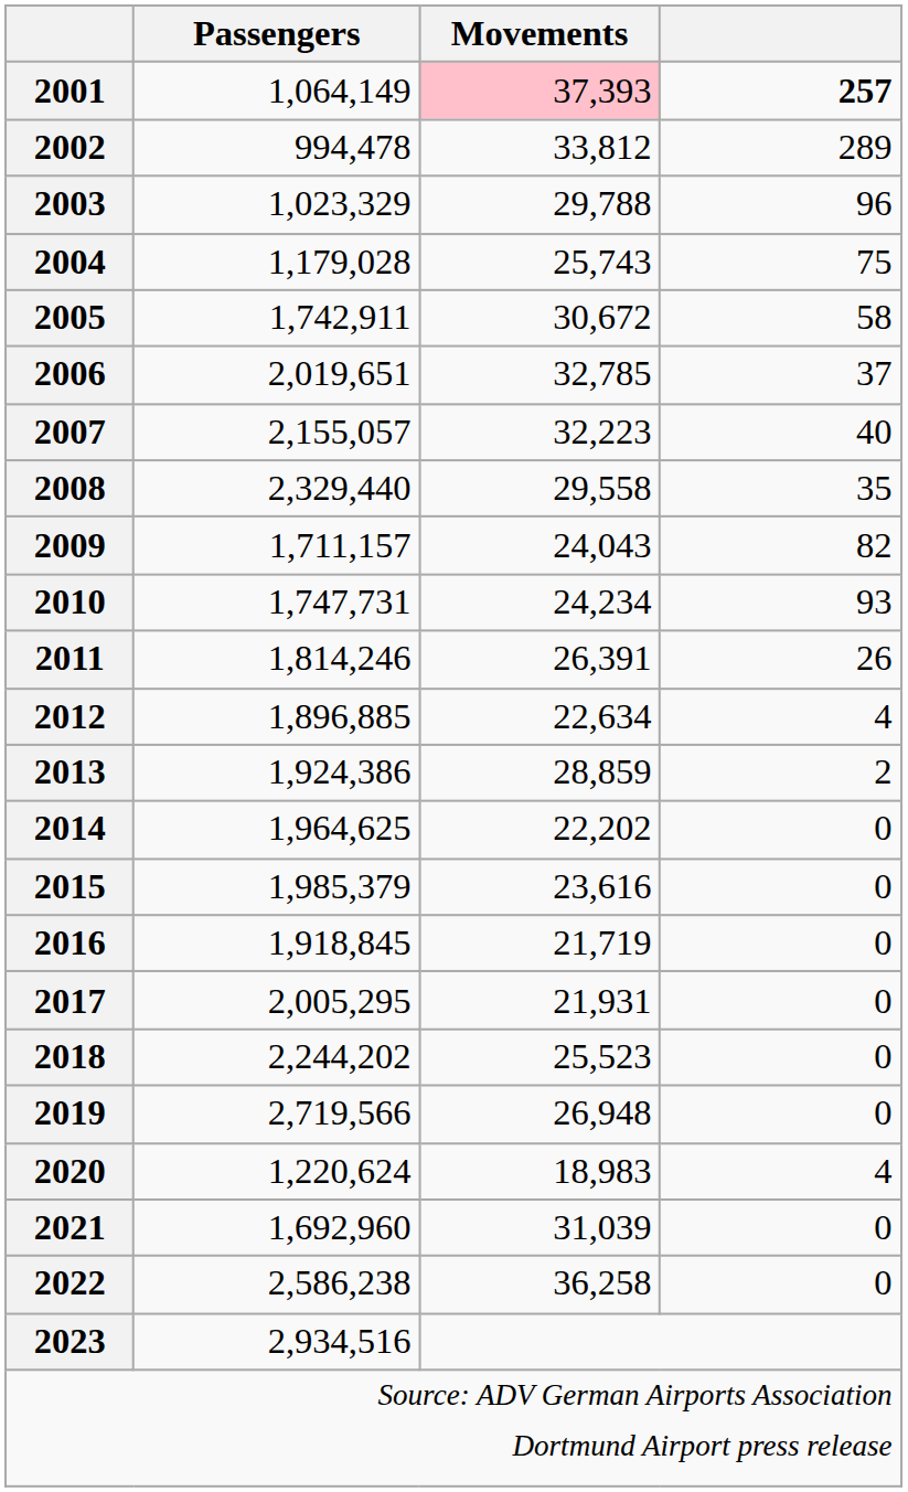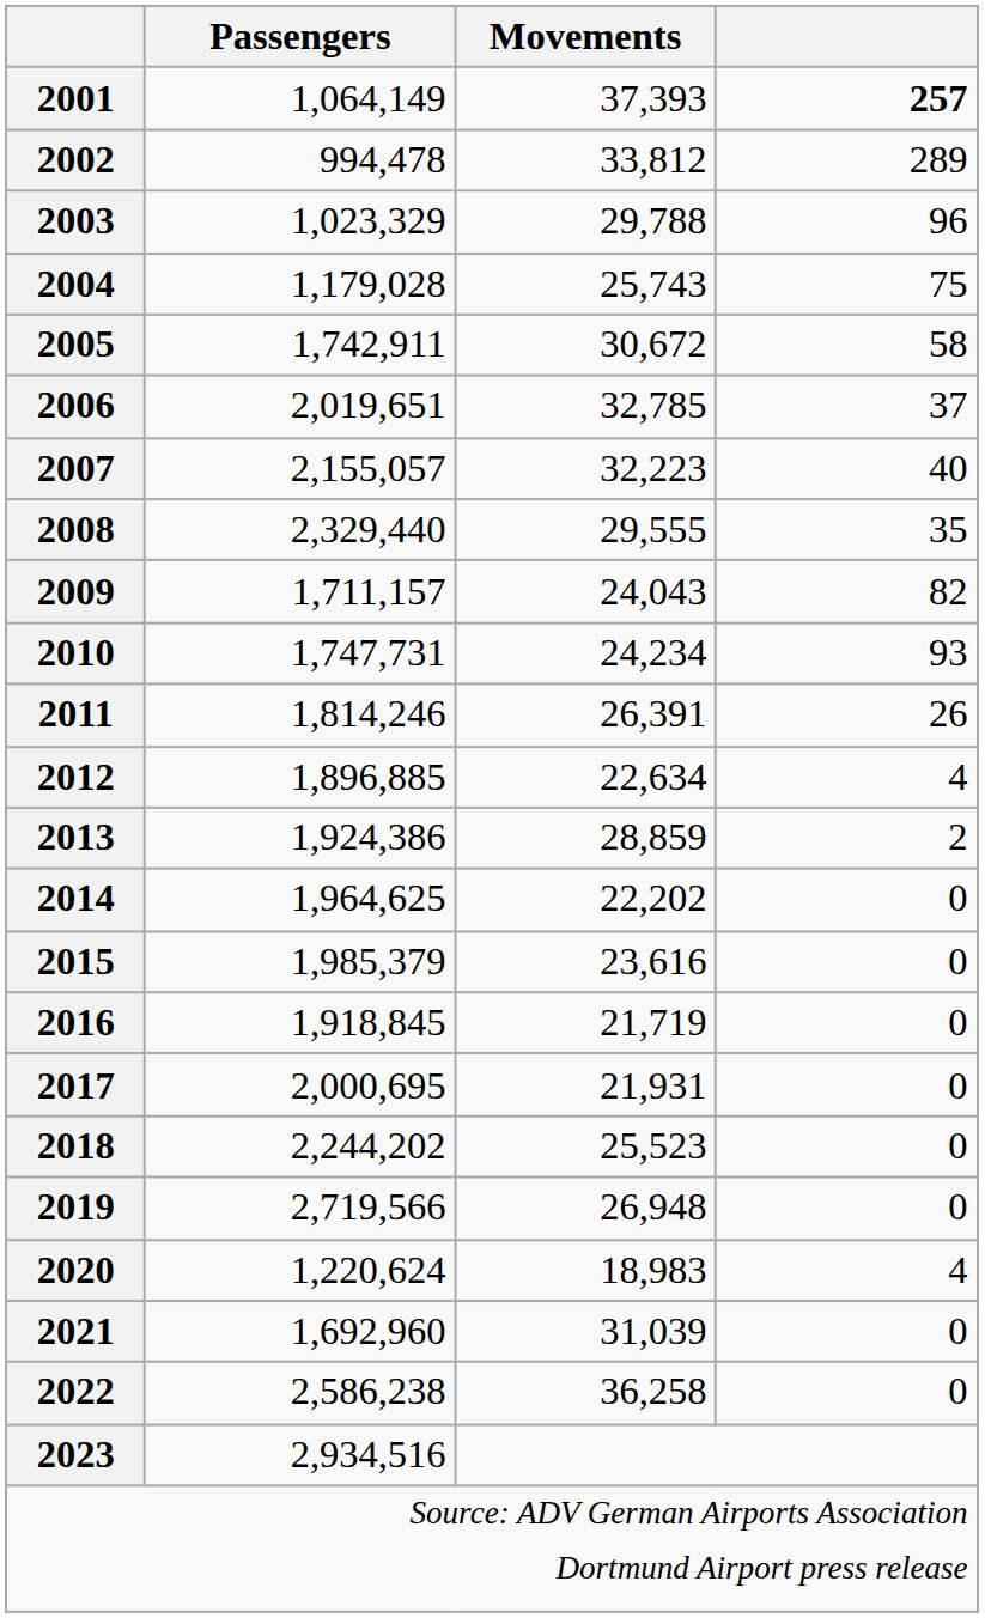 <table class="wikitable" style="text-align: right;">
 <tr>
 <th style="width:50px"></th>
 <th style="width:120px">Passengers</th>
 <th style="width:100px">Movements</th>
 <th style="width:100px"></th>
 </tr>
 <tr>
 <th>2001</th>
 <td>1,064,149</td>
-<td style="background: pink;">37,393</td>
+<td>37,393</td>
 <td><strong>257</strong></td>
 </tr>
 <tr>
 <th>2002</th>
 <td> 994,478</td>
 <td> 33,812</td>
 <td> 289</td>
 </tr>
 <tr>
 <th>2003</th>
 <td> 1,023,329</td>
 <td> 29,788</td>
 <td> 96</td>
 </tr>
 <tr>
 <th>2004</th>
 <td> 1,179,028</td>
 <td> 25,743</td>
 <td> 75</td>
 </tr>
 <tr>
 <th>2005</th>
 <td> 1,742,911</td>
 <td> 30,672</td>
 <td> 58</td>
 </tr>
 <tr>
 <th>2006</th>
 <td> 2,019,651</td>
 <td> 32,785</td>
 <td> 37</td>
 </tr>
 <tr>
 <th>2007</th>
 <td> 2,155,057</td>
 <td> 32,223</td>
 <td> 40</td>
 </tr>
 <tr>
 <th>2008</th>
 <td> 2,329,440</td>
-<td> 29,558</td>
+<td> 29,555</td>
 <td> 35</td>
 </tr>
 <tr>
 <th>2009</th>
 <td> 1,711,157</td>
 <td> 24,043</td>
 <td> 82</td>
 </tr>
 <tr>
 <th>2010</th>
 <td> 1,747,731</td>
 <td> 24,234</td>
 <td> 93</td>
 </tr>
 <tr>
 <th>2011</th>
 <td> 1,814,246</td>
 <td> 26,391</td>
 <td> 26</td>
 </tr>
 <tr>
 <th>2012</th>
 <td> 1,896,885</td>
 <td> 22,634</td>
 <td> 4</td>
 </tr>
 <tr>
 <th>2013</th>
 <td> 1,924,386</td>
 <td> 28,859</td>
 <td> 2</td>
 </tr>
 <tr>
 <th>2014</th>
 <td> 1,964,625</td>
 <td> 22,202</td>
 <td> 0</td>
 </tr>
 <tr>
 <th>2015</th>
 <td> 1,985,379</td>
 <td> 23,616</td>
 <td> 0</td>
 </tr>
 <tr>
 <th>2016</th>
 <td> 1,918,845</td>
 <td> 21,719</td>
 <td> 0</td>
 </tr>
 <tr>
 <th>2017</th>
-<td> 2,005,295</td>
+<td> 2,000,695</td>
 <td> 21,931</td>
 <td> 0</td>
 </tr>
 <tr>
 <th>2018</th>
 <td> 2,244,202</td>
 <td> 25,523</td>
 <td> 0</td>
 </tr>
 <tr>
 <th>2019</th>
 <td> 2,719,566</td>
 <td> 26,948</td>
 <td> 0</td>
 </tr>
 <tr>
 <th>2020</th>
 <td> 1,220,624</td>
 <td> 18,983</td>
 <td> 4</td>
 </tr>
 <tr>
 <th>2021</th>
 <td> 1,692,960</td>
 <td> 31,039</td>
 <td> 0</td>
 </tr>
 <tr>
 <th>2022</th>
 <td> 2,586,238</td>
 <td> 36,258</td>
 <td> 0</td>
 </tr>
 <tr>
 <th>2023</th>
 <td> 2,934,516</td>
 </tr>
 <tr>
 <td colspan="5" style="text-align:right;"><sup><em>Source: ADV German Airports Association</em></sup><br><sup><em>Dortmund Airport press release</em></sup></td>
 </tr>
 </table>
